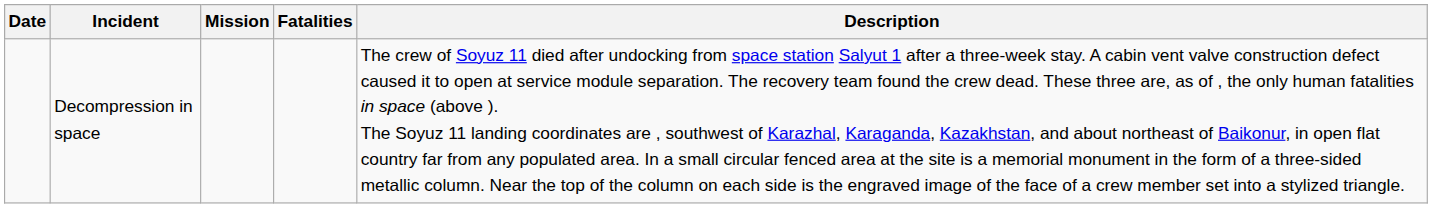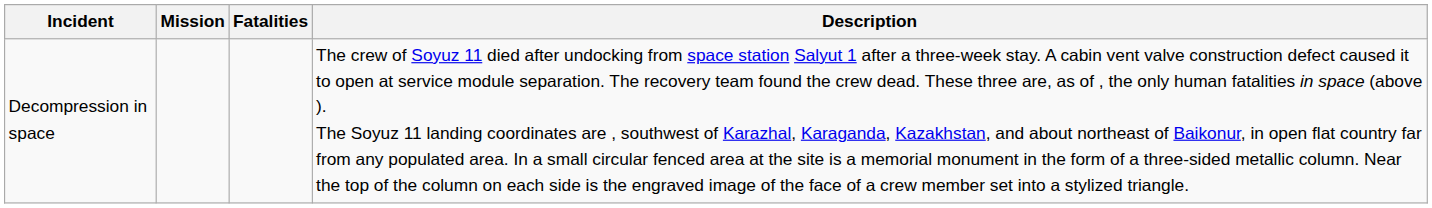 <table class="wikitable" style="font-size:0.95em; line-height:1.5em;">
 <tr bgcolor=#cccccc>
-<th>Date</th>
 <th>Incident</th>
 <th>Mission</th>
 <th>Fatalities</th>
 <th>Description</th>
 </tr>
 <tr>
-<td></td>
 <td>Decompression in space</td>
 <td></td>
 <td><br><br></td>
 <td>The crew of <a href='#'>Soyuz 11</a> died after undocking from <a href='#'>space station</a> <a href='#'>Salyut 1</a> after a three-week stay. A cabin vent valve construction defect caused it to open at service module separation. The recovery team found the crew dead. These three are, as of , the only human fatalities <em>in space</em> (above ).<br>The Soyuz 11 landing coordinates are ,  southwest of <a href='#'>Karazhal</a>, <a href='#'>Karaganda</a>, <a href='#'>Kazakhstan</a>, and about  northeast of <a href='#'>Baikonur</a>, in open flat country far from any populated area. In a small circular fenced area at the site is a memorial monument in the form of a three-sided metallic column. Near the top of the column on each side is the engraved image of the face of a crew member set into a stylized triangle.</td>
 </tr>
 </table>
